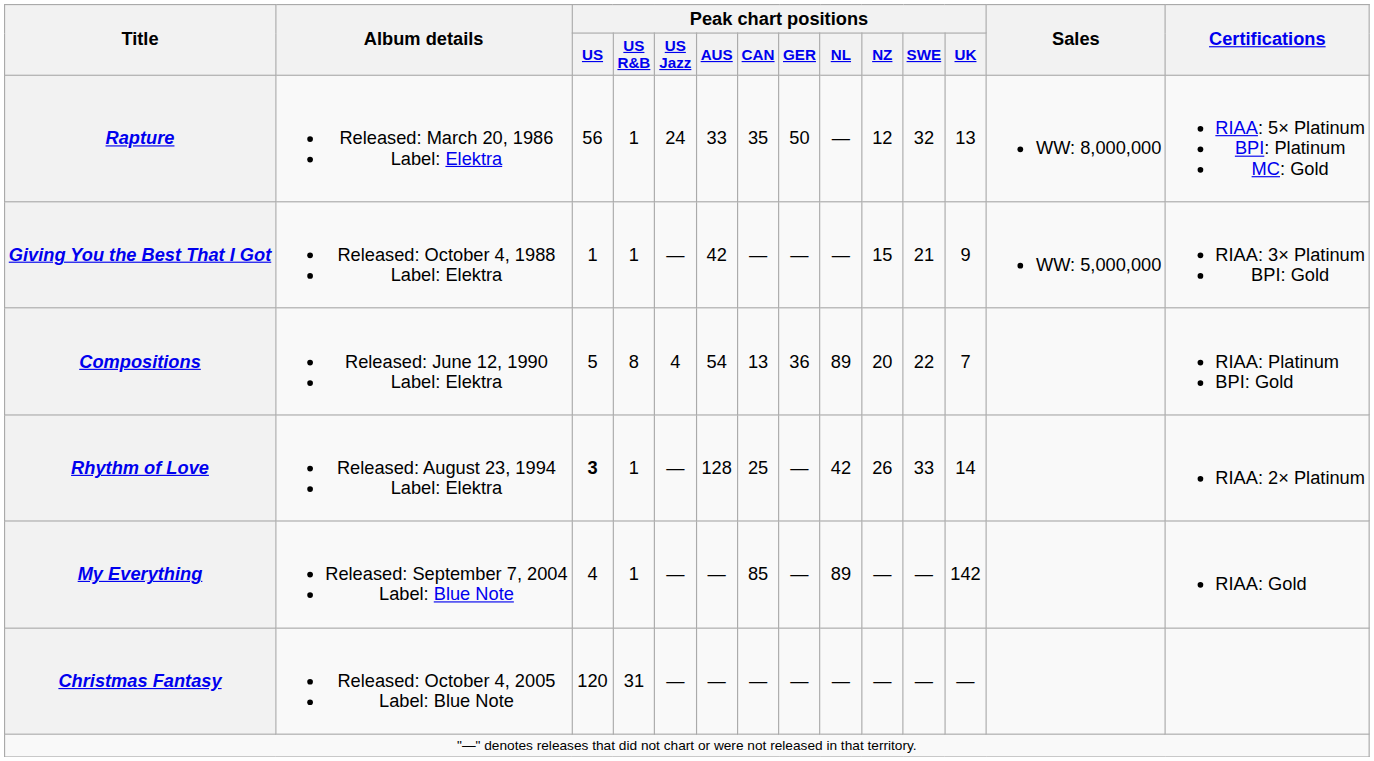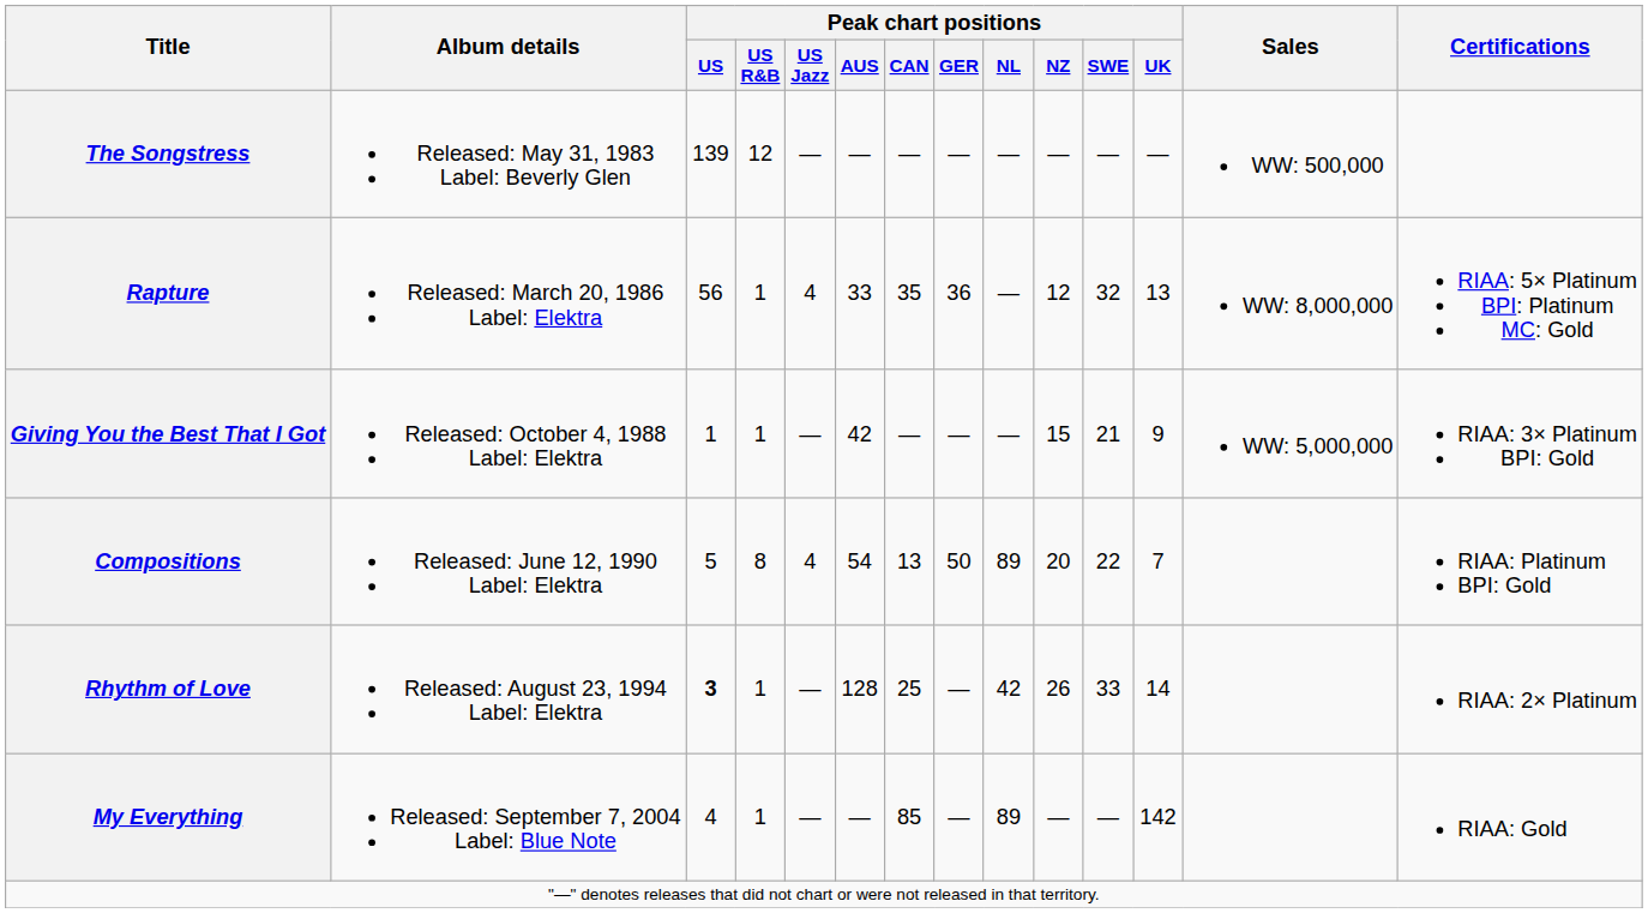 <table class="wikitable plainrowheaders" style="text-align:center;">
 <tr>
 <th rowspan="2">Title</th>
 <th rowspan="2">Album details</th>
 <th colspan="10">Peak chart positions</th>
 <th rowspan="2">Sales</th>
 <th rowspan="2"><a href='#'>Certifications</a><br></th>
 </tr>
 <tr style="font-size:smaller;">
 <th width="30"><a href='#'>US</a><br></th>
 <th width="30"><a href='#'>US R&B</a><br></th>
 <th width="30"><a href='#'>US Jazz</a><br></th>
 <th width="30"><a href='#'>AUS</a><br></th>
 <th width="30"><a href='#'>CAN</a><br></th>
 <th width="30"><a href='#'>GER</a><br></th>
 <th width="30"><a href='#'>NL</a><br></th>
 <th width="30"><a href='#'>NZ</a><br></th>
 <th width="30"><a href='#'>SWE</a><br></th>
 <th width="30"><a href='#'>UK</a><br></th>
 </tr>
 <tr>
+<th scope="row"><em><a href='#'>The Songstress</a></em> </th>
+<td><br><ul><li>Released: May 31, 1983</li><li>Label: Beverly Glen</li></ul></td>
+<td>139</td>
+<td>12</td>
+<td>—</td>
+<td>—</td>
+<td>—</td>
+<td>—</td>
+<td>—</td>
+<td>—</td>
+<td>—</td>
+<td>—</td>
+<td><br><ul><li>WW: 500,000</li></ul></td>
+<td></td>
+</tr>
+<tr>
 <th scope="row"><em><a href='#'>Rapture</a></em></th>
 <td><br><ul><li>Released: March 20, 1986</li><li>Label: <a href='#'>Elektra</a></li></ul></td>
 <td>56</td>
 <td>1</td>
-<td>24</td>
+<td>4</td>
 <td>33</td>
 <td>35</td>
-<td>50</td>
+<td>36</td>
 <td>—</td>
 <td>12</td>
 <td>32</td>
 <td>13</td>
 <td align="left"><br><ul><li>WW: 8,000,000</li></ul></td>
 <td><br><ul><li><a href='#'>RIAA</a>: 5× Platinum</li><li><a href='#'>BPI</a>: Platinum</li><li><a href='#'>MC</a>: Gold</li></ul></td>
 </tr>
 <tr>
 <th scope="row"><em><a href='#'>Giving You the Best That I Got</a></em></th>
 <td><br><ul><li>Released: October 4, 1988</li><li>Label: Elektra</li></ul></td>
 <td>1</td>
 <td>1</td>
 <td>—</td>
 <td>42</td>
 <td>—</td>
 <td>—</td>
 <td>—</td>
 <td>15</td>
 <td>21</td>
 <td>9</td>
 <td align="left"><br><ul><li>WW: 5,000,000</li></ul></td>
 <td><br><ul><li>RIAA: 3× Platinum</li><li>BPI: Gold</li></ul></td>
 </tr>
 <tr>
 <th scope="row"><em><a href='#'>Compositions</a></em></th>
 <td><br><ul><li>Released: June 12, 1990</li><li>Label: Elektra</li></ul></td>
 <td>5</td>
 <td>8</td>
 <td>4</td>
 <td>54</td>
 <td>13</td>
-<td>36</td>
+<td>50</td>
 <td>89</td>
 <td>20</td>
 <td>22</td>
 <td>7</td>
 <td></td>
 <td align="left"><br><ul><li>RIAA: Platinum</li><li>BPI: Gold</li></ul></td>
 </tr>
 <tr>
 <th scope="row"><em><a href='#'>Rhythm of Love</a></em></th>
 <td><br><ul><li>Released: August 23, 1994</li><li>Label: Elektra</li></ul></td>
 <td><strong>3</strong></td>
 <td>1</td>
 <td>—</td>
 <td>128</td>
 <td>25</td>
 <td>—</td>
 <td>42</td>
 <td>26</td>
 <td>33</td>
 <td>14</td>
 <td></td>
 <td align="left"><br><ul><li>RIAA: 2× Platinum</li></ul></td>
 </tr>
 <tr>
 <th scope="row"><em><a href='#'>My Everything</a></em></th>
 <td><br><ul><li>Released: September 7, 2004</li><li>Label: <a href='#'>Blue Note</a></li></ul></td>
 <td>4</td>
 <td>1</td>
 <td>—</td>
 <td>—</td>
 <td>85</td>
 <td>—</td>
 <td>89</td>
 <td>—</td>
 <td>—</td>
 <td>142</td>
 <td></td>
 <td align="left"><br><ul><li>RIAA: Gold</li></ul></td>
 </tr>
 <tr>
-<th scope="row"><em><a href='#'>Christmas Fantasy</a></em></th>
-<td><br><ul><li>Released: October 4, 2005</li><li>Label: Blue Note</li></ul></td>
-<td>120</td>
-<td>31</td>
-<td>—</td>
-<td>—</td>
-<td>—</td>
-<td>—</td>
-<td>—</td>
-<td>—</td>
-<td>—</td>
-<td>—</td>
-<td></td>
-<td></td>
-</tr>
-<tr>
 <td colspan="14" style="text-align:center; font-size:9pt;">"—" denotes releases that did not chart or were not released in that territory.</td>
 </tr>
 </table>
